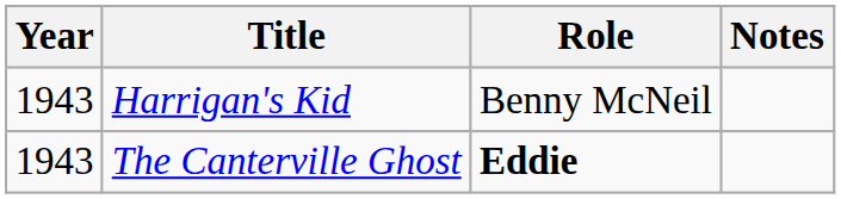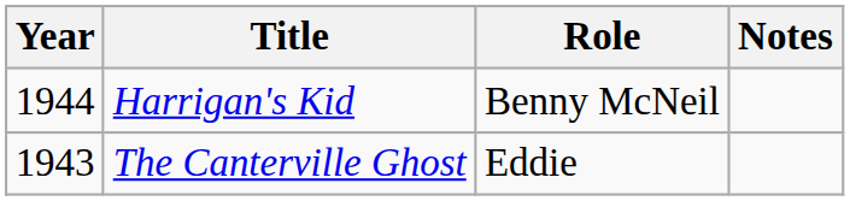 <table class="wikitable">
 <tr>
 <th>Year</th>
 <th>Title</th>
 <th>Role</th>
 <th>Notes</th>
 </tr>
 <tr>
-<td>1943</td>
+<td>1944</td>
 <td><em><a href='#'>Harrigan's Kid</a></em></td>
 <td>Benny McNeil</td>
 <td></td>
 </tr>
 <tr>
 <td>1943</td>
 <td><em><a href='#'>The Canterville Ghost</a></em></td>
-<td><strong>Eddie</strong></td>
+<td>Eddie</td>
 <td></td>
 </tr>
 </table>
